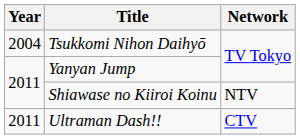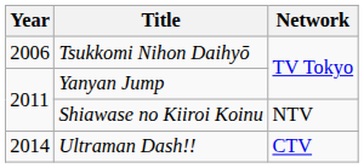 <table class="wikitable">
 <tr>
 <th>Year</th>
 <th>Title</th>
 <th>Network</th>
 </tr>
 <tr>
-<td>2004</td>
+<td>2006</td>
 <td><em>Tsukkomi Nihon Daihyō</em></td>
 <td rowspan="2"><a href='#'>TV Tokyo</a></td>
 </tr>
 <tr>
 <td rowspan="2">2011</td>
 <td><em>Yanyan Jump</em></td>
 </tr>
 <tr>
 <td><em>Shiawase no Kiiroi Koinu</em></td>
 <td>NTV</td>
 </tr>
 <tr>
-<td>2011</td>
+<td>2014</td>
 <td><em>Ultraman Dash!!</em></td>
 <td><a href='#'>CTV</a></td>
 </tr>
 </table>
